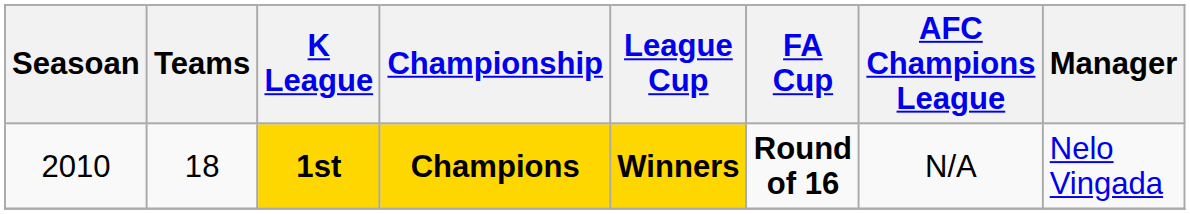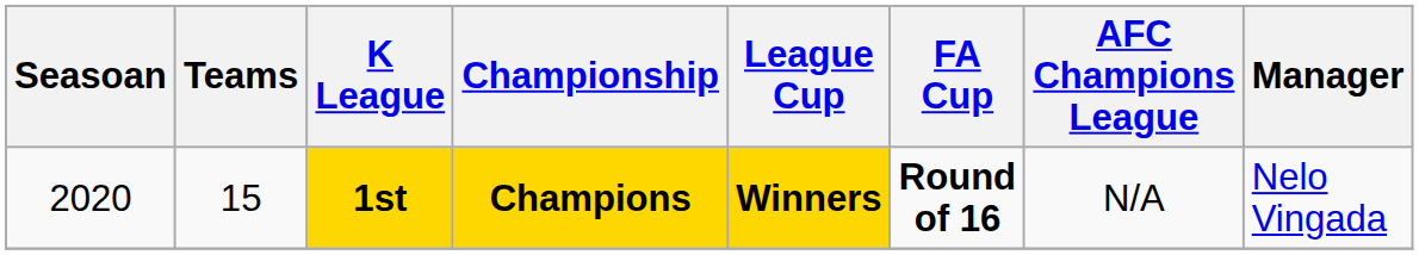 <table class="wikitable" style="text-align:center">
 <tr>
 <th>Seasoan</th>
 <th>Teams</th>
 <th><a href='#'>K League</a></th>
 <th><a href='#'>Championship</a></th>
 <th><a href='#'>League Cup</a></th>
 <th><a href='#'>FA Cup</a></th>
 <th><a href='#'>AFC<br>Champions League</a></th>
 <th>Manager</th>
 </tr>
 <tr>
-<td>2010</td>
-<td>18</td>
+<td>2020</td>
+<td>15</td>
 <td bgcolor=gold><strong>1st</strong></td>
 <td bgcolor=gold><strong>Champions</strong></td>
 <td bgcolor=gold><strong>Winners</strong></td>
 <td><strong>Round of 16</strong></td>
 <td>N/A</td>
 <td align=left> <a href='#'>Nelo Vingada</a></td>
 </tr>
 <tr>
 </tr>
 </table>
